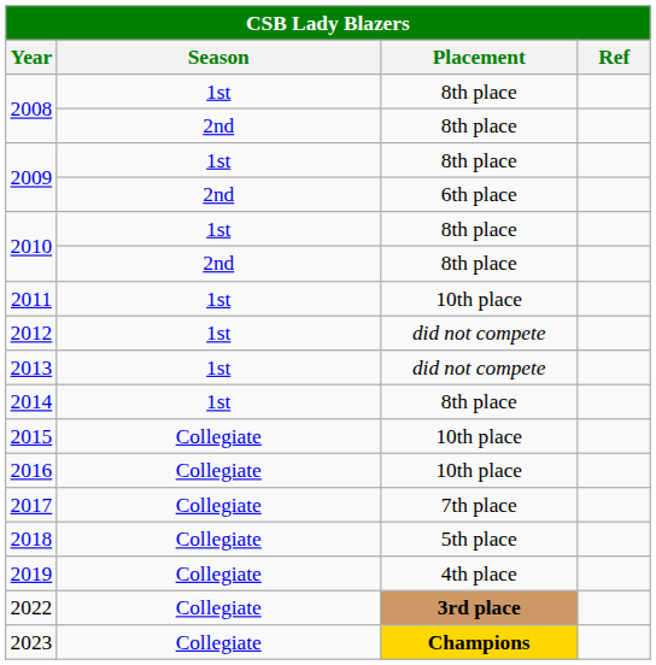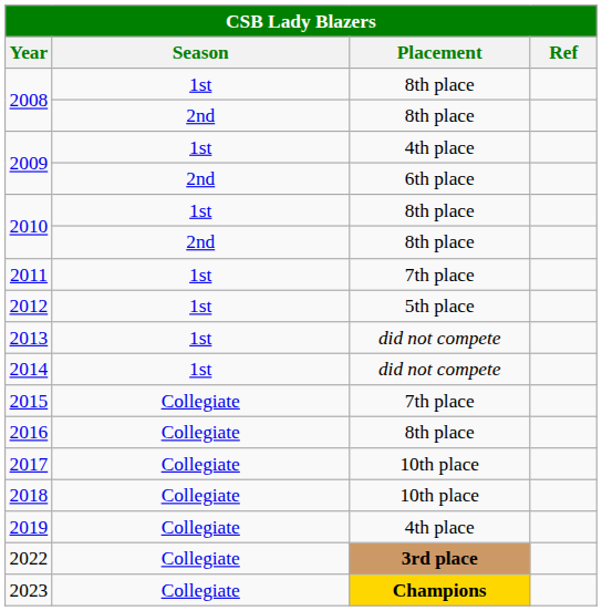 <table class="wikitable sortable" style="font-size:95%; text-align:left;">
 <tr>
 <th colspan="4" style= "background: green; color: white; text-align: center"><strong>CSB Lady Blazers</strong></th>
 </tr>
 <tr style="background: white; color: green">
 <th style= "align=center; width:1em;">Year</th>
 <th style= "align=center;width:15em;">Season</th>
 <th style= "align=center; width:9em;">Placement</th>
 <th style= "align=center; width:3em;">Ref</th>
 </tr>
 <tr align=center>
 <td rowspan=2><a href='#'>2008</a></td>
 <td><a href='#'>1st</a></td>
 <td>8th place</td>
 <td></td>
 </tr>
 <tr align=center>
 <td><a href='#'>2nd</a></td>
 <td>8th place</td>
 <td></td>
 </tr>
 <tr align=center>
 <td rowspan=2><a href='#'>2009</a></td>
 <td><a href='#'>1st</a></td>
-<td>8th place</td>
+<td>4th place</td>
 <td></td>
 </tr>
 <tr align=center>
 <td><a href='#'>2nd</a></td>
 <td>6th place</td>
 <td></td>
 </tr>
 <tr align=center>
 <td rowspan=2><a href='#'>2010</a></td>
 <td><a href='#'>1st</a></td>
 <td>8th place</td>
 <td></td>
 </tr>
 <tr align=center>
 <td><a href='#'>2nd</a></td>
 <td>8th place</td>
 <td></td>
 </tr>
 <tr align=center>
 <td rowspan=1><a href='#'>2011</a></td>
 <td><a href='#'>1st</a></td>
-<td>10th place</td>
+<td>7th place</td>
 <td></td>
 </tr>
 <tr align=center>
 <td rowspan=1><a href='#'>2012</a></td>
 <td><a href='#'>1st</a></td>
-<td><em>did not compete</em></td>
+<td>5th place</td>
 <td></td>
 </tr>
 <tr align=center>
 <td rowspan=1><a href='#'>2013</a></td>
 <td><a href='#'>1st</a></td>
 <td><em>did not compete</em></td>
 <td></td>
 </tr>
 <tr align=center>
 <td rowspan=1><a href='#'>2014</a></td>
 <td><a href='#'>1st</a></td>
-<td>8th place</td>
+<td><em>did not compete</em></td>
 <td></td>
 </tr>
 <tr align=center>
 <td rowspan=1><a href='#'>2015</a></td>
 <td><a href='#'>Collegiate</a></td>
-<td>10th place</td>
+<td>7th place</td>
 <td></td>
 </tr>
 <tr align=center>
 <td rowspan=1><a href='#'>2016</a></td>
 <td><a href='#'>Collegiate</a></td>
-<td>10th place</td>
+<td>8th place</td>
 <td></td>
 </tr>
 <tr align=center>
 <td rowspan=1><a href='#'>2017</a></td>
 <td><a href='#'>Collegiate</a></td>
-<td>7th place</td>
+<td>10th place</td>
 <td></td>
 </tr>
 <tr align=center>
 <td rowspan=1><a href='#'>2018</a></td>
 <td><a href='#'>Collegiate</a></td>
-<td>5th place</td>
+<td>10th place</td>
 <td></td>
 </tr>
 <tr align=center>
 <td rowspan=1><a href='#'>2019</a></td>
 <td><a href='#'>Collegiate</a></td>
 <td>4th place</td>
 <td></td>
 </tr>
 <tr align=center>
 <td>2022</td>
 <td><a href='#'>Collegiate</a></td>
 <td style="background:#CC9966;"><strong>3rd place</strong></td>
 <td></td>
 </tr>
 <tr align=center>
 <td rowspan=2>2023</td>
 <td><a href='#'>Collegiate</a></td>
 <td style="background: gold;"><strong>Champions</strong></td>
 <td></td>
 </tr>
 </table>
